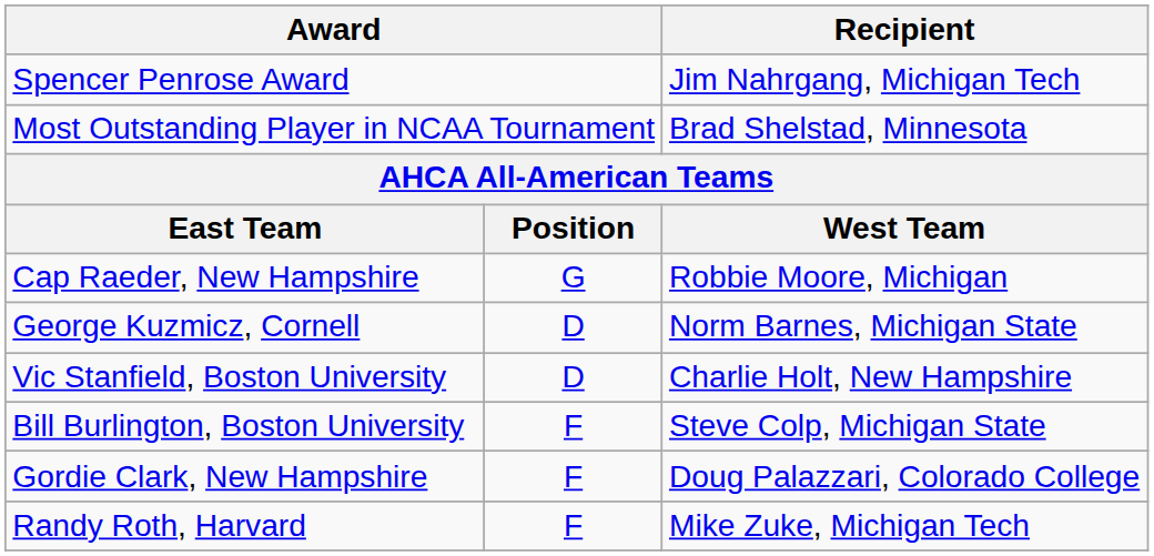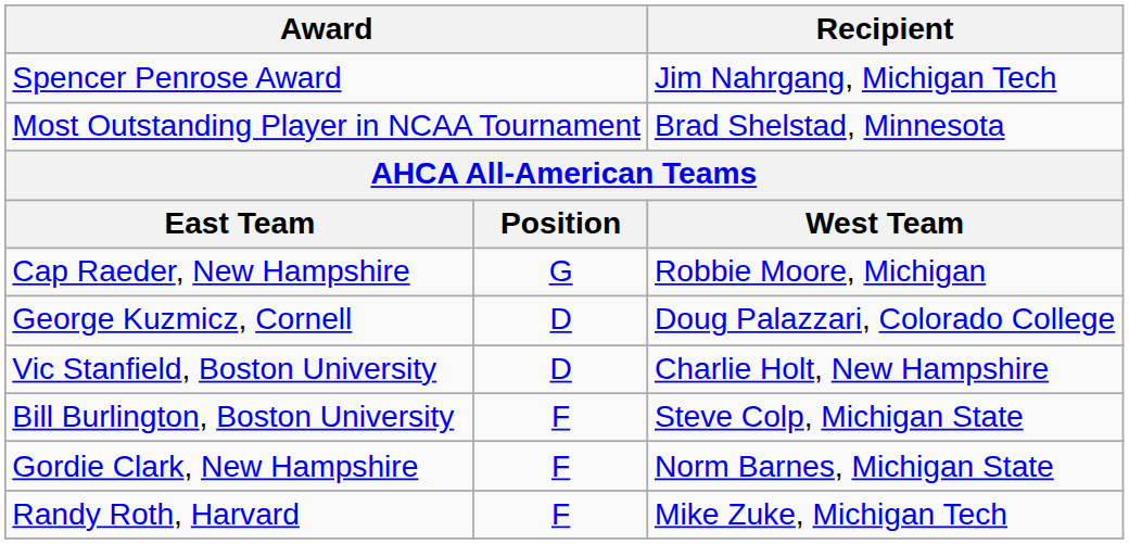 <table class="wikitable">
 <tr>
 <th colspan=2>Award</th>
 <th>Recipient</th>
 </tr>
 <tr>
 <td colspan=2><a href='#'>Spencer Penrose Award</a></td>
 <td><a href='#'>Jim Nahrgang</a>, <a href='#'>Michigan Tech</a></td>
 </tr>
 <tr>
 <td colspan=2><a href='#'>Most Outstanding Player in NCAA Tournament</a></td>
 <td><a href='#'>Brad Shelstad</a>, <a href='#'>Minnesota</a></td>
 </tr>
 <tr>
 <th colspan=3><a href='#'>AHCA All-American Teams</a></th>
 </tr>
 <tr>
 <th>East Team</th>
 <th>  Position  </th>
 <th>West Team</th>
 </tr>
 <tr>
 <td><a href='#'>Cap Raeder</a>, <a href='#'>New Hampshire</a></td>
 <td align=center><a href='#'>G</a></td>
 <td><a href='#'>Robbie Moore</a>, <a href='#'>Michigan</a></td>
 </tr>
 <tr>
 <td><a href='#'>George Kuzmicz</a>, <a href='#'>Cornell</a></td>
 <td align=center><a href='#'>D</a></td>
-<td><a href='#'>Norm Barnes</a>, <a href='#'>Michigan State</a></td>
+<td><a href='#'>Doug Palazzari</a>, <a href='#'>Colorado College</a></td>
 </tr>
 <tr>
 <td><a href='#'>Vic Stanfield</a>, <a href='#'>Boston University</a></td>
 <td align=center><a href='#'>D</a></td>
 <td><a href='#'>Charlie Holt</a>, <a href='#'>New Hampshire</a></td>
 </tr>
 <tr>
 <td><a href='#'>Bill Burlington</a>, <a href='#'>Boston University</a></td>
 <td align=center><a href='#'>F</a></td>
 <td><a href='#'>Steve Colp</a>, <a href='#'>Michigan State</a></td>
 </tr>
 <tr>
 <td><a href='#'>Gordie Clark</a>, <a href='#'>New Hampshire</a></td>
 <td align=center><a href='#'>F</a></td>
-<td><a href='#'>Doug Palazzari</a>, <a href='#'>Colorado College</a></td>
+<td><a href='#'>Norm Barnes</a>, <a href='#'>Michigan State</a></td>
 </tr>
 <tr>
 <td><a href='#'>Randy Roth</a>, <a href='#'>Harvard</a></td>
 <td align=center><a href='#'>F</a></td>
 <td><a href='#'>Mike Zuke</a>, <a href='#'>Michigan Tech</a></td>
 </tr>
 </table>
